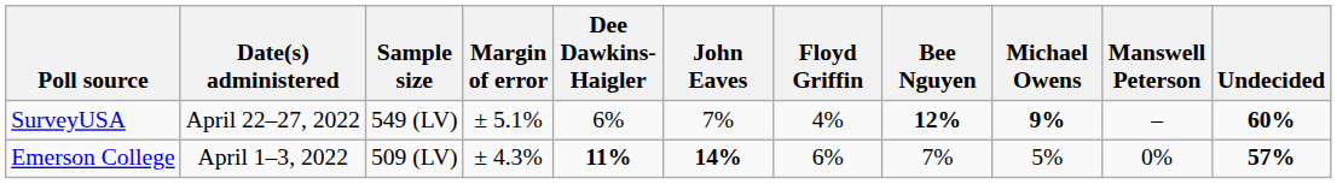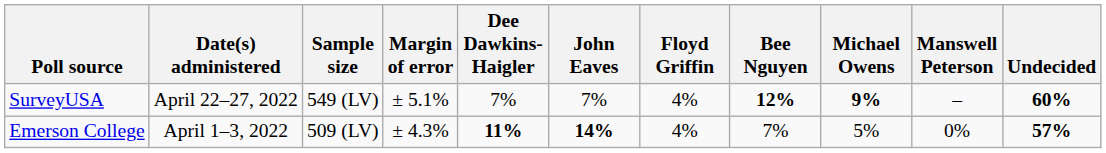 <table class="wikitable" style="font-size:90%;text-align:center;">
 <tr valign=bottom>
 <th>Poll source</th>
 <th>Date(s)<br>administered</th>
 <th>Sample<br>size</th>
 <th>Margin<br>of error</th>
 <th style="width:60px;">Dee<br>Dawkins-Haigler</th>
 <th style="width:60px;">John<br>Eaves</th>
 <th style="width:60px;">Floyd<br>Griffin</th>
 <th style="width:60px;">Bee<br>Nguyen</th>
 <th style="width:60px;">Michael<br>Owens</th>
 <th style="width:60px;">Manswell<br>Peterson</th>
 <th>Undecided</th>
 </tr>
 <tr>
 <td style="text-align:left;"><a href='#'>SurveyUSA</a></td>
 <td>April 22–27, 2022</td>
 <td>549 (LV)</td>
 <td>± 5.1%</td>
-<td>6%</td>
+<td>7%</td>
 <td>7%</td>
 <td>4%</td>
 <td><strong>12%</strong></td>
 <td><strong>9%</strong></td>
 <td>–</td>
 <td><strong>60%</strong></td>
 </tr>
 <tr>
 <td style="text-align:left;"><a href='#'>Emerson College</a></td>
 <td>April 1–3, 2022</td>
 <td>509 (LV)</td>
 <td>± 4.3%</td>
 <td><strong>11%</strong></td>
 <td><strong>14%</strong></td>
-<td>6%</td>
+<td>4%</td>
 <td>7%</td>
 <td>5%</td>
 <td>0%</td>
 <td><strong>57%</strong></td>
 </tr>
 </table>
